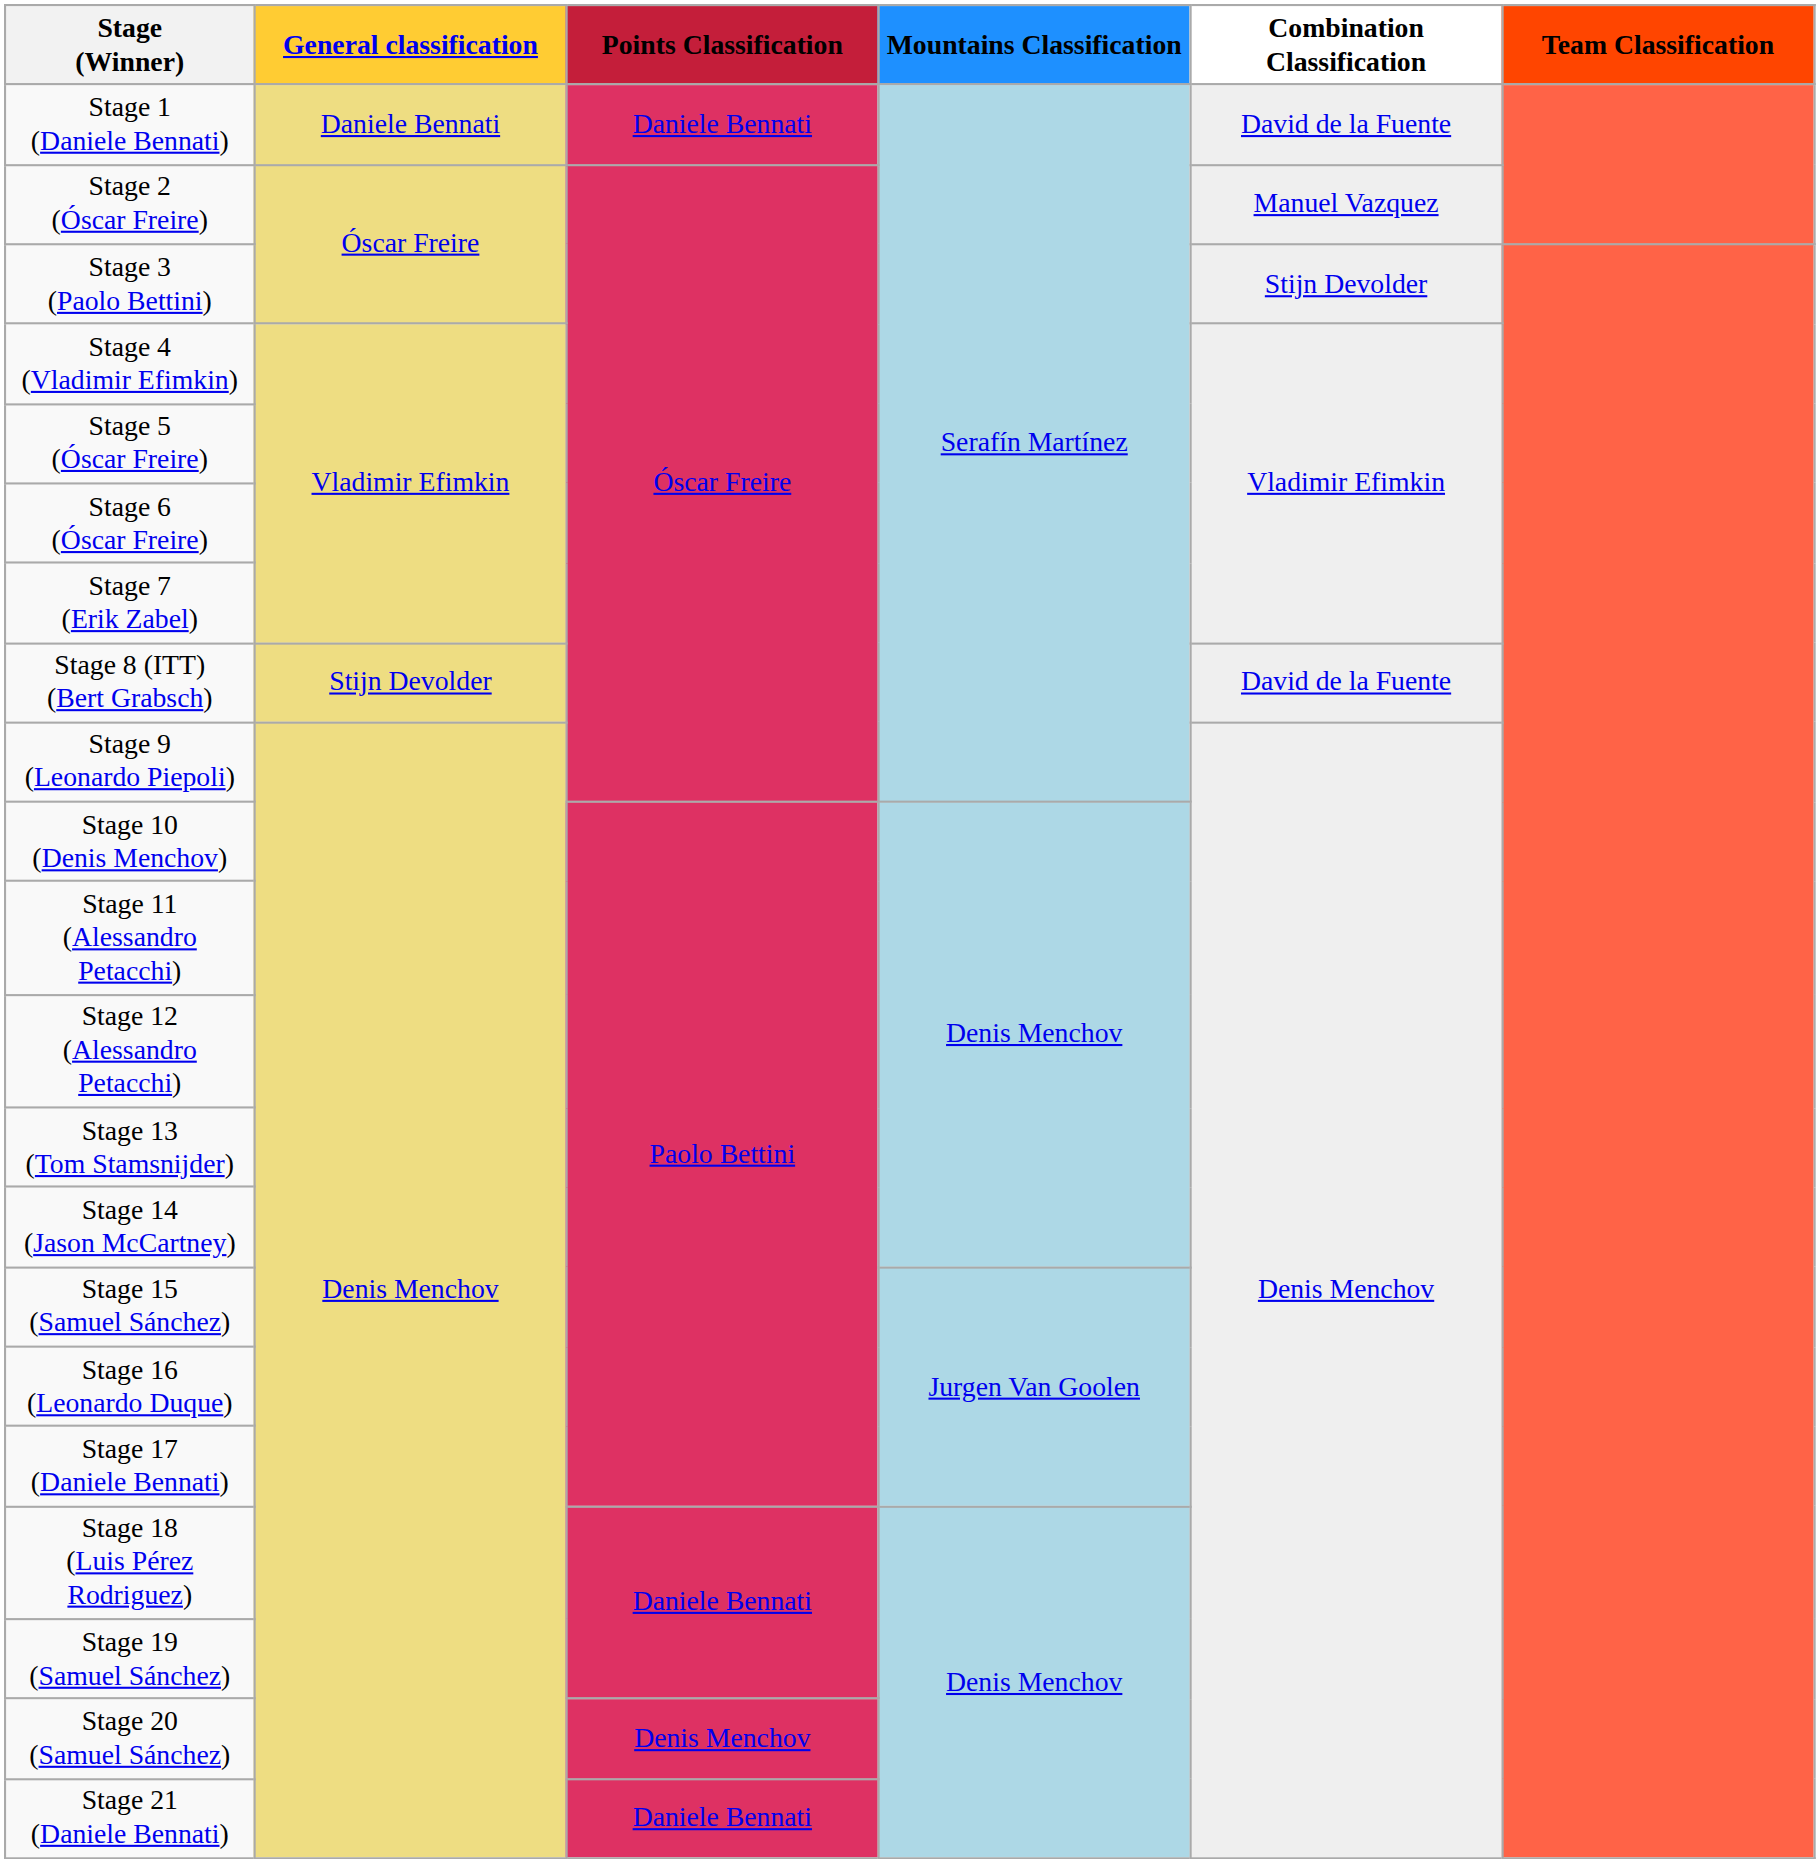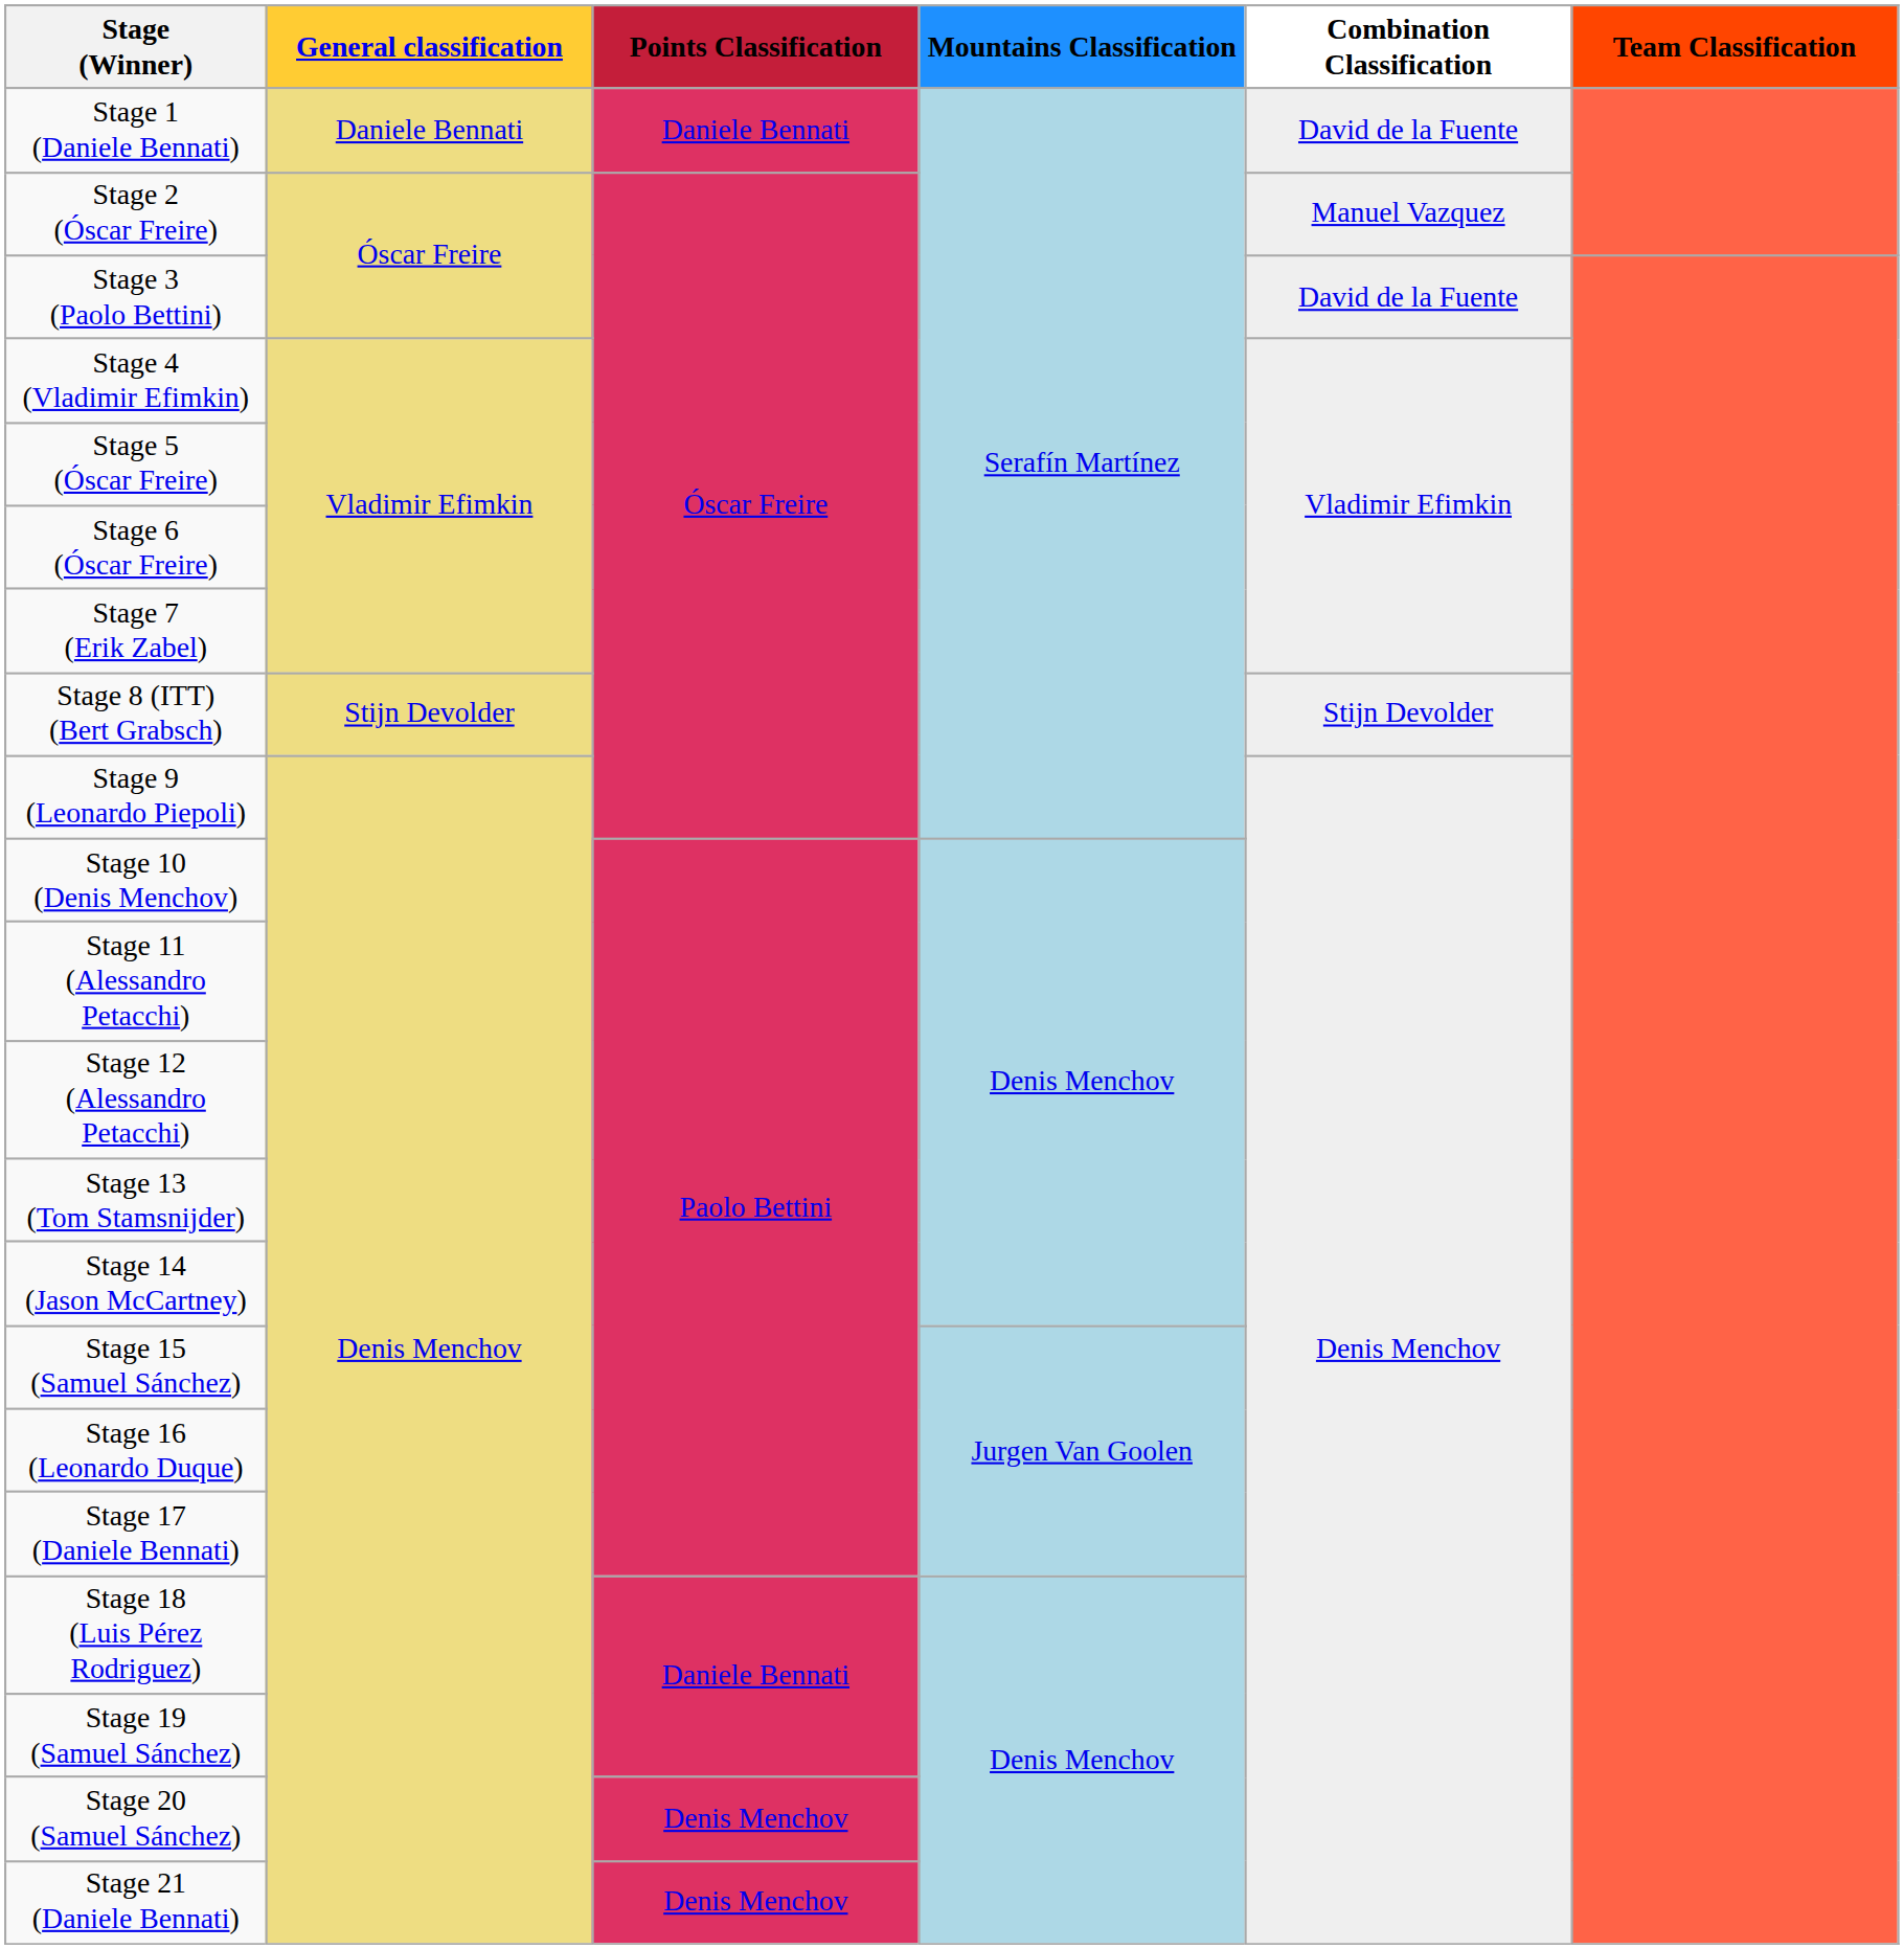 <table class="wikitable" style="text-align: center; font-size:smaller;">
 <tr style="background-color: #efefef;">
 <th width="12%">Stage<br>(Winner)</th>
 <th style="background:#FFCC33;" width="15%"><strong><a href='#'>General classification</a></strong><br></th>
 <th style="background:#C41E3A;" width="15%"><strong>Points Classification</strong><br></th>
 <th style="background:#1E90FF;" width="15%"><strong>Mountains Classification</strong><br></th>
 <th style="background:white;" width="15%"><strong>Combination Classification</strong><br></th>
 <th style="background:#FF4500;" width="15%"><strong>Team Classification</strong></th>
 </tr>
 <tr>
 <td>Stage 1 <br>(<a href='#'>Daniele Bennati</a>)</td>
 <td style="background:#EEDD82;" rowspan="1"><a href='#'>Daniele Bennati</a></td>
 <td style="background:#DE3163;" rowspan="1"><a href='#'>Daniele Bennati</a></td>
 <td style="background:lightblue;" rowspan="9"><a href='#'>Serafín Martínez</a></td>
 <td style="background:#efefef;" rowspan="1"><a href='#'>David de la Fuente</a></td>
 <td style="background:#FF6347;" rowspan="2"></td>
 </tr>
 <tr>
 <td>Stage 2 <br>(<a href='#'>Óscar Freire</a>)</td>
 <td style="background:#EEDD82;" rowspan="2"><a href='#'>Óscar Freire</a></td>
 <td style="background:#DE3163;" rowspan="8"><a href='#'>Óscar Freire</a></td>
 <td style="background:#efefef;" rowspan="1"><a href='#'>Manuel Vazquez</a></td>
 </tr>
 <tr>
 <td>Stage 3 <br>(<a href='#'>Paolo Bettini</a>)</td>
-<td style="background:#efefef;" rowspan="1"><a href='#'>Stijn Devolder</a></td>
+<td style="background:#efefef;" rowspan="1"><a href='#'>David de la Fuente</a></td>
 <td style="background:#FF6347;" rowspan="19"></td>
 </tr>
 <tr>
 <td>Stage 4 <br>(<a href='#'>Vladimir Efimkin</a>)</td>
 <td style="background:#EEDD82;" rowspan="4"><a href='#'>Vladimir Efimkin</a></td>
 <td style="background:#efefef;" rowspan="4"><a href='#'>Vladimir Efimkin</a></td>
 </tr>
 <tr>
 <td>Stage 5 <br>(<a href='#'>Óscar Freire</a>)</td>
 </tr>
 <tr>
 <td>Stage 6 <br>(<a href='#'>Óscar Freire</a>)</td>
 </tr>
 <tr>
 <td>Stage 7 <br>(<a href='#'>Erik Zabel</a>)</td>
 </tr>
 <tr>
 <td>Stage 8 (ITT)<br>(<a href='#'>Bert Grabsch</a>)</td>
 <td style="background:#EEDD82;" rowspan="1"><a href='#'>Stijn Devolder</a></td>
-<td style="background:#efefef;" rowspan="1"><a href='#'>David de la Fuente</a></td>
+<td style="background:#efefef;" rowspan="1"><a href='#'>Stijn Devolder</a></td>
 </tr>
 <tr>
 <td>Stage 9<br>(<a href='#'>Leonardo Piepoli</a>)</td>
 <td style="background:#EEDD82;" rowspan="13"><a href='#'>Denis Menchov</a></td>
 <td style="background:#efefef;" rowspan="13"><a href='#'>Denis Menchov</a></td>
 </tr>
 <tr>
 <td>Stage 10<br>(<a href='#'>Denis Menchov</a>)</td>
 <td style="background:#DE3163;" rowspan="8"><a href='#'>Paolo Bettini</a></td>
 <td style="background:lightblue;" rowspan="5"><a href='#'>Denis Menchov</a></td>
 </tr>
 <tr>
 <td>Stage 11<br>(<a href='#'>Alessandro Petacchi</a>)</td>
 </tr>
 <tr>
 <td>Stage 12<br>(<a href='#'>Alessandro Petacchi</a>)</td>
 </tr>
 <tr>
 <td>Stage 13<br>(<a href='#'>Tom Stamsnijder</a>)</td>
 </tr>
 <tr>
 <td>Stage 14<br>(<a href='#'>Jason McCartney</a>)</td>
 </tr>
 <tr>
 <td>Stage 15<br>(<a href='#'>Samuel Sánchez</a>)</td>
 <td style="background:lightblue;" rowspan="3"><a href='#'>Jurgen Van Goolen</a></td>
 </tr>
 <tr>
 <td>Stage 16<br>(<a href='#'>Leonardo Duque</a>)</td>
 </tr>
 <tr>
 <td>Stage 17<br>(<a href='#'>Daniele Bennati</a>)</td>
 </tr>
 <tr>
 <td>Stage 18<br>(<a href='#'>Luis Pérez Rodriguez</a>)</td>
 <td style="background:#DE3163;" rowspan="2"><a href='#'>Daniele Bennati</a></td>
 <td style="background:lightblue;" rowspan="4"><a href='#'>Denis Menchov</a></td>
 </tr>
 <tr>
 <td>Stage 19<br>(<a href='#'>Samuel Sánchez</a>)</td>
 </tr>
 <tr>
 <td>Stage 20<br>(<a href='#'>Samuel Sánchez</a>)</td>
 <td style="background:#DE3163;" rowspan="1"><a href='#'>Denis Menchov</a></td>
 </tr>
 <tr>
 <td>Stage 21<br>(<a href='#'>Daniele Bennati</a>)</td>
-<td style="background:#DE3163;" rowspan="1"><a href='#'>Daniele Bennati</a></td>
+<td style="background:#DE3163;" rowspan="1"><a href='#'>Denis Menchov</a></td>
 </tr>
 </table>
